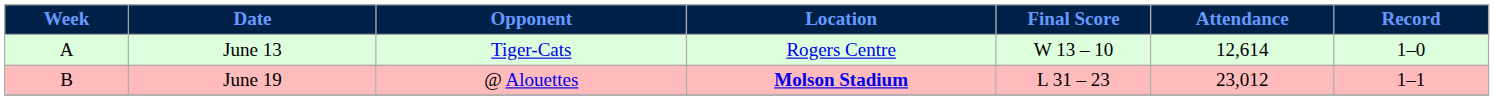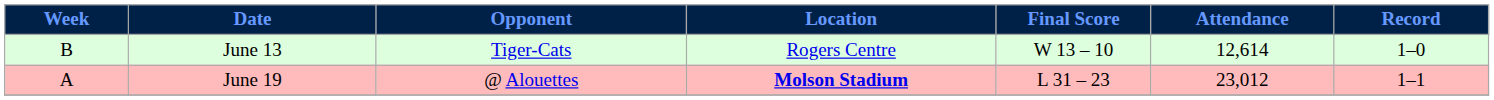 <table class="wikitable sortable">
 <tr>
 <th style="background:#002147;color:#6699FF;" width="4%">Week</th>
 <th style="background:#002147;color:#6699FF;" width="8%">Date</th>
 <th style="background:#002147;color:#6699FF;" width="10%">Opponent</th>
 <th style="background:#002147;color:#6699FF;" width="10%">Location</th>
 <th style="background:#002147;color:#6699FF;" width="5%">Final Score</th>
 <th style="background:#002147;color:#6699FF;" width="5%">Attendance</th>
 <th style="background:#002147;color:#6699FF;" width="5%">Record</th>
 </tr>
 <tr align="center" bgcolor="#ddffdd">
-<td>A</td>
+<td>B</td>
 <td>June 13</td>
 <td><a href='#'>Tiger-Cats</a></td>
 <td><a href='#'>Rogers Centre</a></td>
 <td>W 13 – 10</td>
 <td>12,614</td>
 <td>1–0</td>
 </tr>
 <tr align="center" bgcolor="#ffbbbb">
-<td>B</td>
+<td>A</td>
 <td>June 19</td>
 <td>@ <a href='#'>Alouettes</a></td>
 <td><strong><a href='#'>Molson Stadium</a></strong></td>
 <td>L 31 – 23</td>
 <td>23,012</td>
 <td>1–1</td>
 </tr>
 <tr>
 </tr>
 </table>
